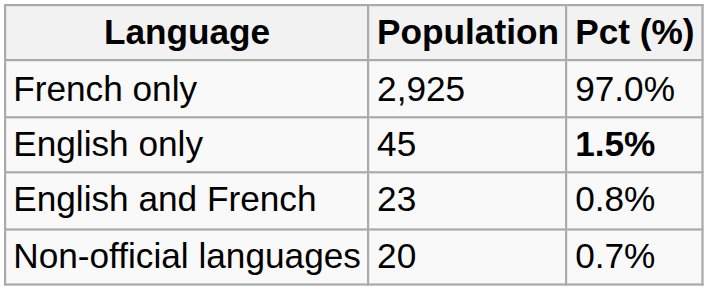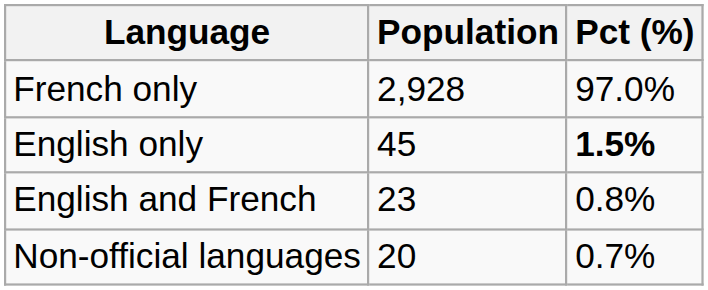 <table class="wikitable">
 <tr>
 <th>Language</th>
 <th>Population</th>
 <th>Pct (%)</th>
 </tr>
 <tr>
 <td>French only</td>
-<td>2,925</td>
+<td>2,928</td>
 <td>97.0%</td>
 </tr>
 <tr>
 <td>English only</td>
 <td>45</td>
 <td><strong>1.5%</strong></td>
 </tr>
 <tr>
 <td>English and French</td>
 <td>23</td>
 <td>0.8%</td>
 </tr>
 <tr>
 <td>Non-official languages</td>
 <td>20</td>
 <td>0.7%</td>
 </tr>
 </table>
